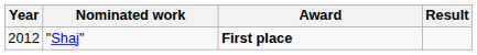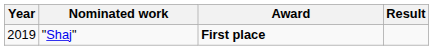 <table class="wikitable">
 <tr>
 <th>Year</th>
 <th scope="col" style="width:12em;">Nominated work</th>
 <th scope="col" style="width:14em;">Award</th>
 <th>Result</th>
 </tr>
 <tr>
-<td>2012</td>
+<td>2019</td>
 <td>"<a href='#'>Shaj</a>"</td>
 <td><strong>First place</strong></td>
 <td></td>
 </tr>
 </table>
